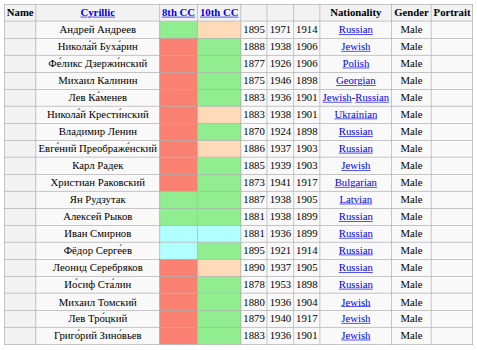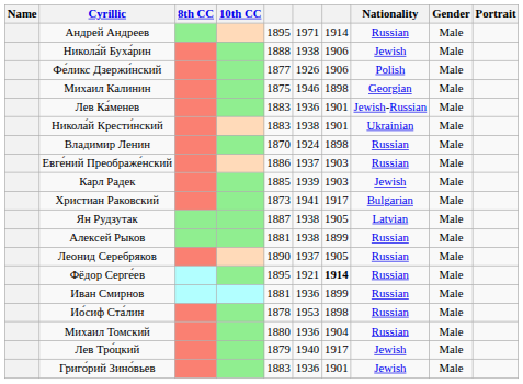 <table class="wikitable sortable" style=text-align:center>
 <tr>
 <th scope="col">Name</th>
 <th scope="col" class="unsortable"><a href='#'>Cyrillic</a></th>
 <th scope="col"><a href='#'>8th CC</a></th>
 <th scope="col"><a href='#'>10th CC</a></th>
 <th scope="col"></th>
 <th scope="col"></th>
 <th scope="col"></th>
 <th scope="col">Nationality</th>
 <th scope="col">Gender</th>
 <th scope="col" class="unsortable">Portrait</th>
 </tr>
 <tr>
 <th align="center" scope="row" style="font-weight:normal;"></th>
 <td>Андрей Андреев</td>
 <td bgcolor = LightGreen></td>
 <td bgcolor = PeachPuff></td>
 <td>1895</td>
 <td>1971</td>
 <td>1914</td>
 <td><a href='#'>Russian</a></td>
 <td>Male</td>
 <td></td>
 </tr>
 <tr>
 <th align="center" scope="row" style="font-weight:normal;"></th>
 <td>Никола́й Буха́рин</td>
 <td bgcolor = Salmon></td>
 <td bgcolor = LightGreen></td>
 <td>1888</td>
 <td>1938</td>
 <td>1906</td>
 <td><a href='#'>Jewish</a></td>
 <td>Male</td>
 <td></td>
 </tr>
 <tr>
 <th align="center" scope="row" style="font-weight:normal;"></th>
 <td>Фе́ликс Дзержи́нский</td>
 <td bgcolor = Salmon></td>
 <td bgcolor = LightGreen></td>
 <td>1877</td>
 <td>1926</td>
 <td>1906</td>
 <td><a href='#'>Polish</a></td>
 <td>Male</td>
 <td></td>
 </tr>
 <tr>
 <th align="center" scope="row" style="font-weight:normal;"></th>
 <td>Михаил Калинин</td>
 <td bgcolor = Salmon></td>
 <td bgcolor = LightGreen></td>
 <td>1875</td>
 <td>1946</td>
 <td>1898</td>
 <td><a href='#'>Georgian</a></td>
 <td>Male</td>
 <td></td>
 </tr>
 <tr>
 <th align="center" scope="row" style="font-weight:normal;"></th>
 <td>Лев Ка́менев</td>
 <td bgcolor = Salmon></td>
 <td bgcolor = LightGreen></td>
 <td>1883</td>
 <td>1936</td>
 <td>1901</td>
 <td><a href='#'>Jewish</a>-<a href='#'>Russian</a><br></td>
 <td>Male</td>
 <td></td>
 </tr>
 <tr>
 <th align="center" scope="row" style="font-weight:normal;"></th>
 <td>Никола́й Крести́нский</td>
 <td bgcolor = Salmon></td>
 <td bgcolor = PeachPuff></td>
 <td>1883</td>
 <td>1938</td>
 <td>1901</td>
 <td><a href='#'>Ukrainian</a></td>
 <td>Male</td>
 <td></td>
 </tr>
 <tr>
 <th align="center" scope="row" style="font-weight:normal;"></th>
 <td>Владимир Ленин</td>
 <td bgcolor = Salmon></td>
 <td bgcolor = LightGreen></td>
 <td>1870</td>
 <td>1924</td>
 <td>1898</td>
 <td><a href='#'>Russian</a></td>
 <td>Male</td>
 <td></td>
 </tr>
 <tr>
 <th align="center" scope="row" style="font-weight:normal;"></th>
 <td>Евге́ний Преображе́нский</td>
 <td bgcolor = Salmon></td>
 <td bgcolor = PeachPuff></td>
 <td>1886</td>
 <td>1937</td>
 <td>1903</td>
 <td><a href='#'>Russian</a></td>
 <td>Male</td>
 <td></td>
 </tr>
 <tr>
 <th align="center" scope="row" style="font-weight:normal;"></th>
 <td>Карл Радек</td>
 <td bgcolor = Salmon></td>
 <td bgcolor = LightGreen></td>
 <td>1885</td>
 <td>1939</td>
 <td>1903</td>
 <td><a href='#'>Jewish</a></td>
 <td>Male</td>
 <td></td>
 </tr>
 <tr>
 <th align="center" scope="row" style="font-weight:normal;"></th>
 <td>Христиан Раковский</td>
 <td bgcolor = Salmon></td>
 <td bgcolor = LightGreen></td>
 <td>1873</td>
 <td>1941</td>
 <td>1917</td>
 <td><a href='#'>Bulgarian</a></td>
 <td>Male</td>
 <td></td>
 </tr>
 <tr>
 <th align="center" scope="row" style="font-weight:normal;"></th>
 <td>Ян Рудзутак</td>
 <td bgcolor = LightGreen></td>
 <td bgcolor = LightGreen></td>
 <td>1887</td>
 <td>1938</td>
 <td>1905</td>
 <td><a href='#'>Latvian</a></td>
 <td>Male</td>
 <td></td>
 </tr>
 <tr>
 <th align="center" scope="row" style="font-weight:normal;"></th>
 <td>Алексей Рыков</td>
 <td bgcolor = LightGreen></td>
 <td bgcolor = LightGreen></td>
 <td>1881</td>
 <td>1938</td>
 <td>1899</td>
 <td><a href='#'>Russian</a></td>
 <td>Male</td>
 <td></td>
 </tr>
 <tr>
 <th align="center" scope="row" style="font-weight:normal;"></th>
-<td>Иван Смирнов</td>
-<td bgcolor = #B2FFFF></td>
-<td bgcolor = #B2FFFF></td>
-<td>1881</td>
-<td>1936</td>
-<td>1899</td>
+<td>Леонид Серебряков</td>
+<td bgcolor = Salmon></td>
+<td bgcolor = PeachPuff></td>
+<td>1890</td>
+<td>1937</td>
+<td>1905</td>
 <td><a href='#'>Russian</a></td>
 <td>Male</td>
 <td></td>
 </tr>
 <tr>
 <th align="center" scope="row" style="font-weight:normal;"></th>
 <td>Фёдор Серге́ев</td>
 <td bgcolor = #B2FFFF></td>
 <td bgcolor = LightGreen></td>
 <td>1895</td>
 <td>1921</td>
-<td>1914</td>
+<td><strong>1914</strong></td>
 <td><a href='#'>Russian</a></td>
 <td>Male</td>
 <td></td>
 </tr>
 <tr>
 <th align="center" scope="row" style="font-weight:normal;"></th>
-<td>Леонид Серебряков</td>
-<td bgcolor = Salmon></td>
-<td bgcolor = PeachPuff></td>
-<td>1890</td>
-<td>1937</td>
-<td>1905</td>
+<td>Иван Смирнов</td>
+<td bgcolor = #B2FFFF></td>
+<td bgcolor = #B2FFFF></td>
+<td>1881</td>
+<td>1936</td>
+<td>1899</td>
 <td><a href='#'>Russian</a></td>
 <td>Male</td>
 <td></td>
 </tr>
 <tr>
 <th align="center" scope="row" style="font-weight:normal;"></th>
 <td>Ио́сиф Ста́лин</td>
 <td bgcolor = Salmon></td>
 <td bgcolor = LightGreen></td>
 <td>1878</td>
 <td>1953</td>
 <td>1898</td>
 <td><a href='#'>Russian</a></td>
 <td>Male</td>
 <td></td>
 </tr>
 <tr>
 <th align="center" scope="row" style="font-weight:normal;"></th>
 <td>Михаил Томский</td>
 <td bgcolor = Salmon></td>
 <td bgcolor = LightGreen></td>
 <td>1880</td>
 <td>1936</td>
 <td>1904</td>
-<td><a href='#'>Jewish</a></td>
+<td><a href='#'>Russian</a></td>
 <td>Male</td>
 <td></td>
 </tr>
 <tr>
 <th align="center" scope="row" style="font-weight:normal;"></th>
 <td>Лев Тро́цкий</td>
 <td bgcolor = Salmon></td>
 <td bgcolor = LightGreen></td>
 <td>1879</td>
 <td>1940</td>
 <td>1917</td>
 <td><a href='#'>Jewish</a></td>
 <td>Male</td>
 <td></td>
 </tr>
 <tr>
 <th align="center" scope="row" style="font-weight:normal;"></th>
 <td>Григо́рий Зино́вьев</td>
 <td bgcolor = Salmon></td>
 <td bgcolor = LightGreen></td>
 <td>1883</td>
 <td>1936</td>
 <td>1901</td>
 <td><a href='#'>Jewish</a></td>
 <td>Male</td>
 <td></td>
 </tr>
 </table>
